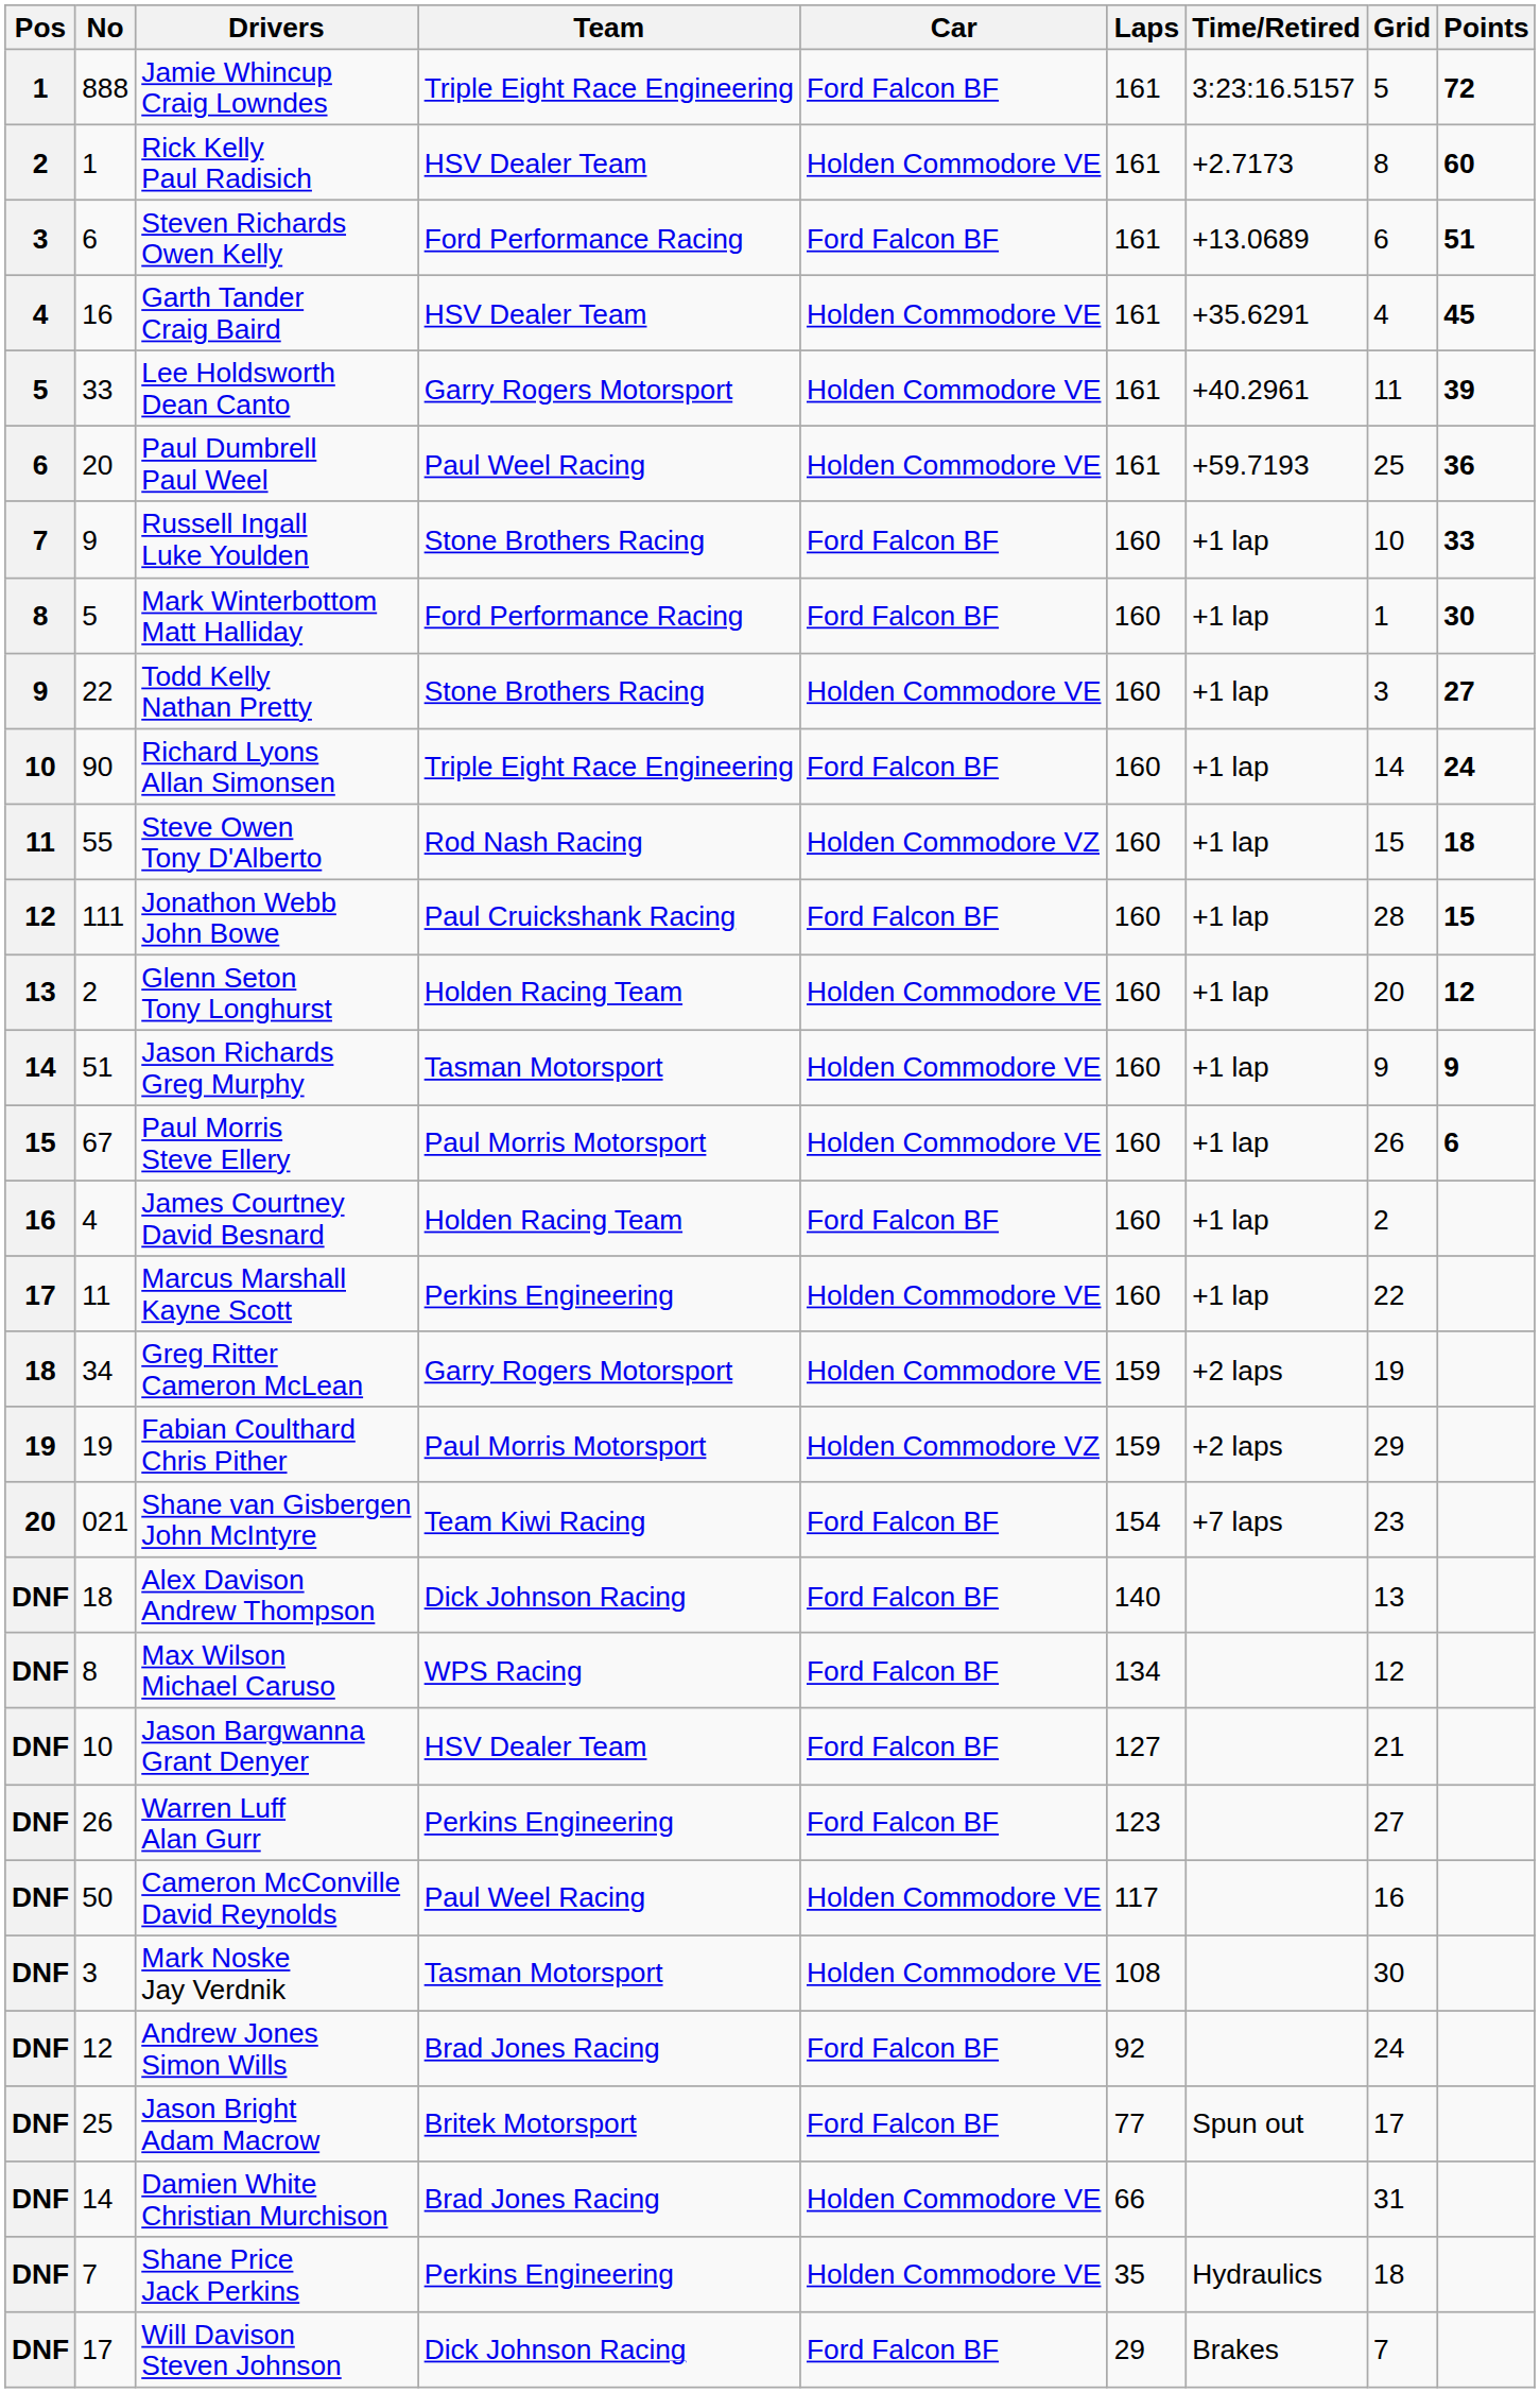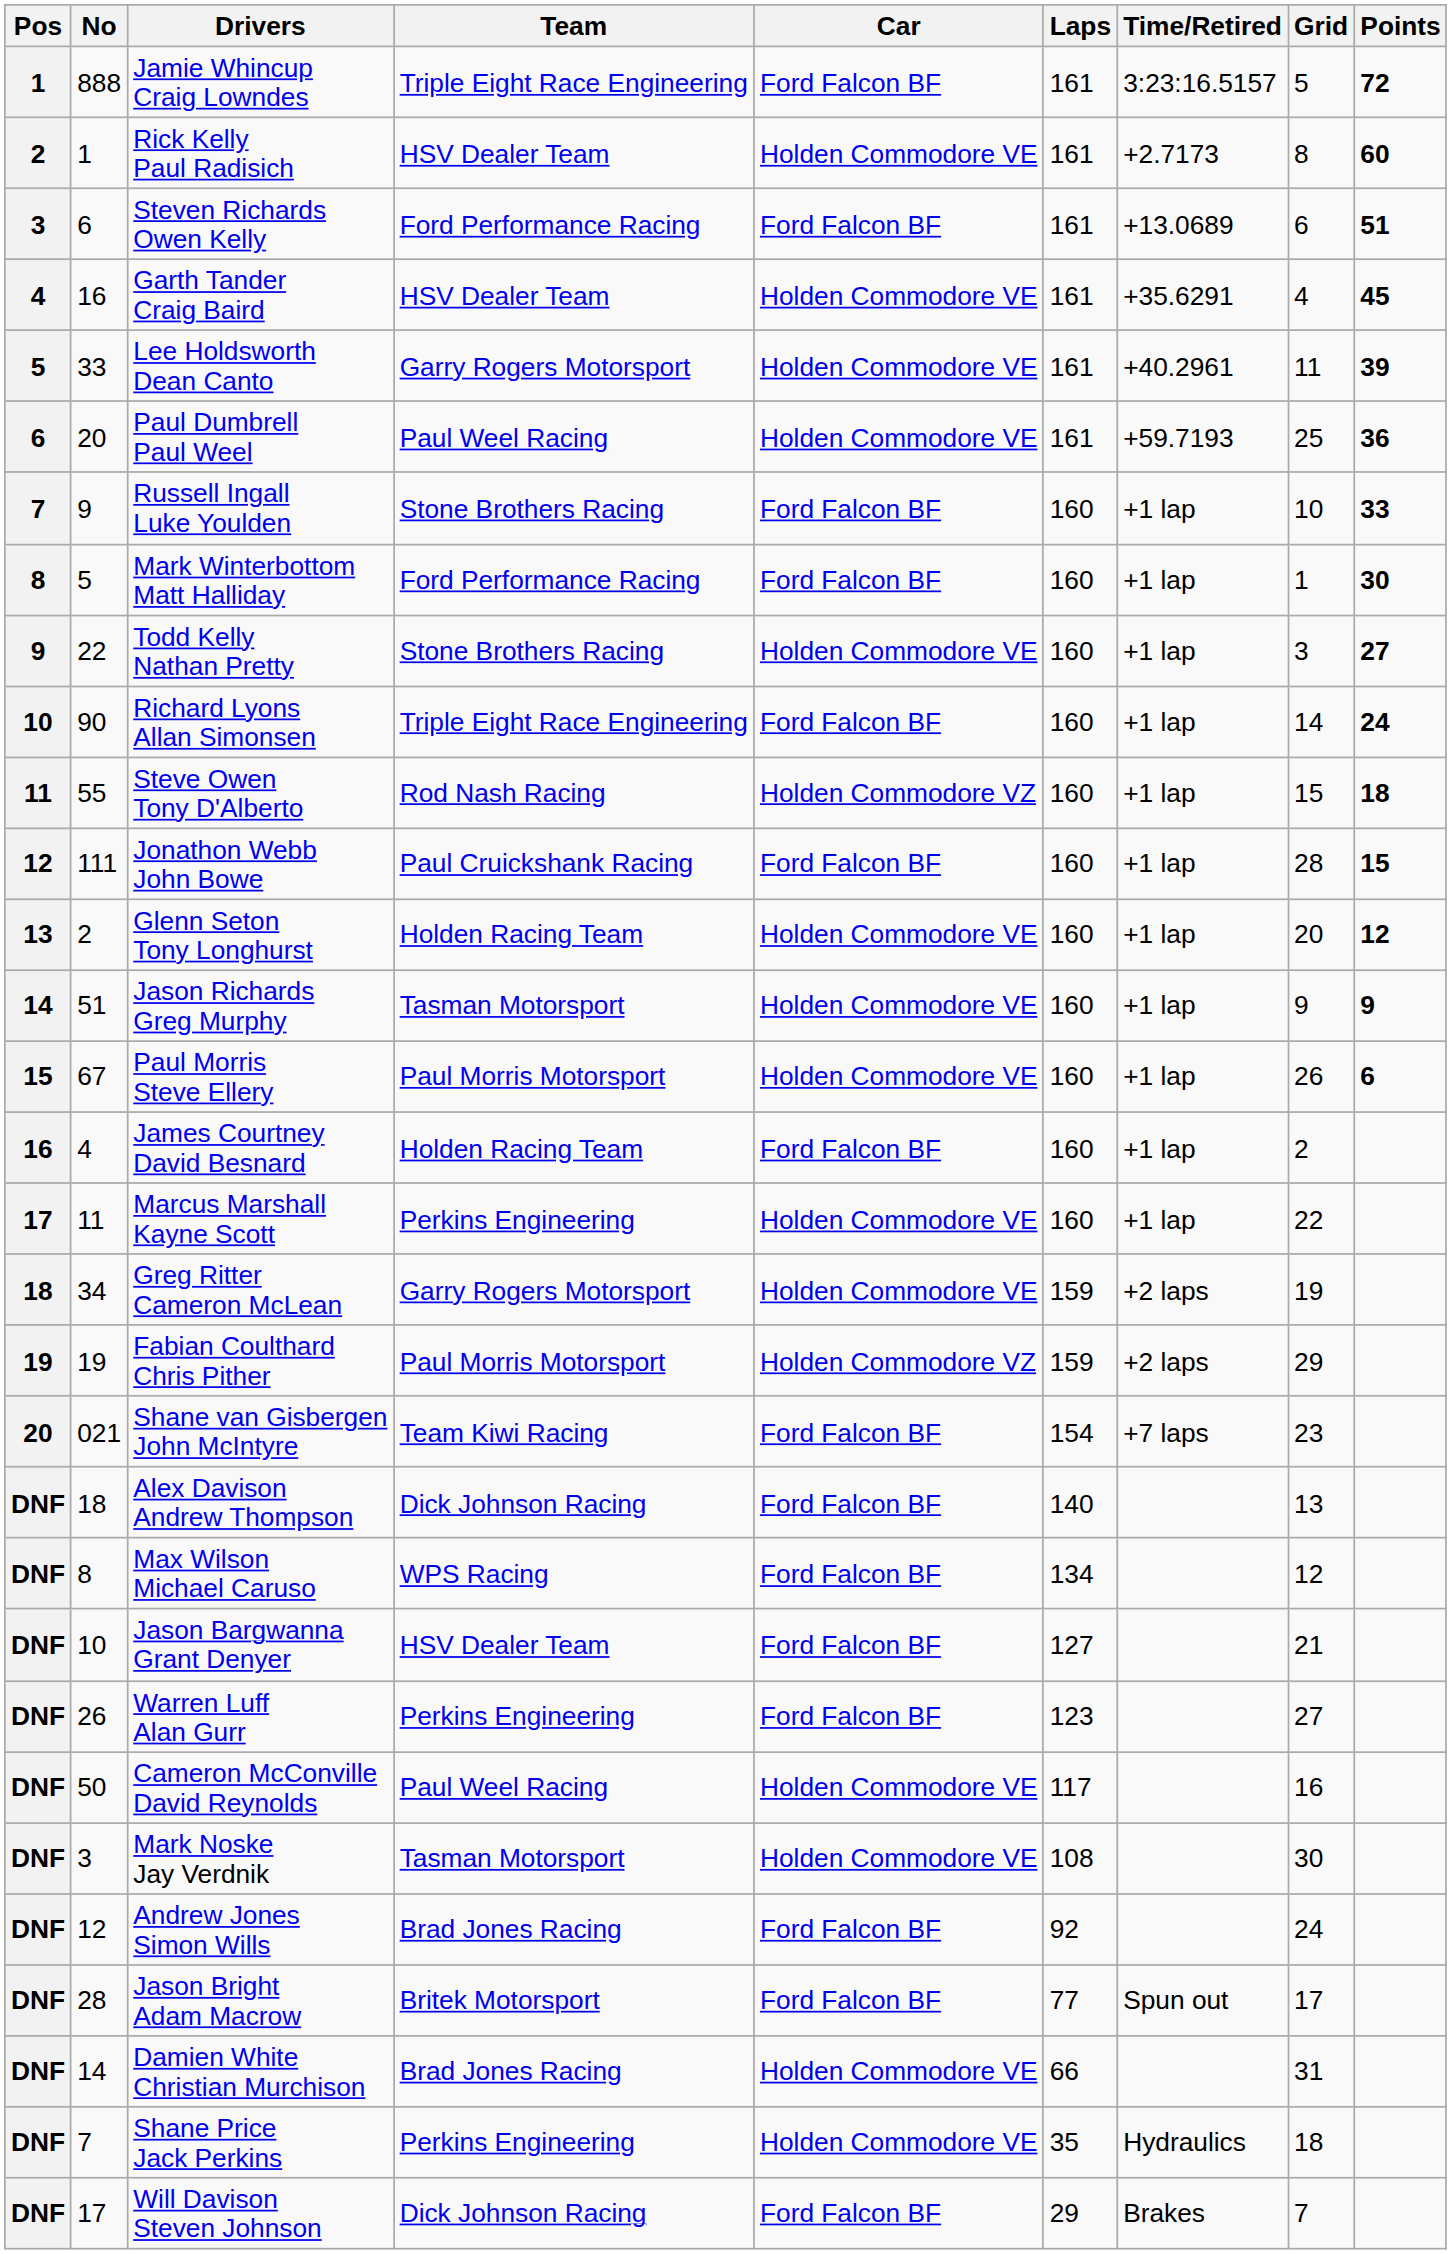 <table class="wikitable" style="font-size: 95%;">
 <tr>
 <th>Pos</th>
 <th>No</th>
 <th>Drivers</th>
 <th>Team</th>
 <th>Car</th>
 <th>Laps</th>
 <th>Time/Retired</th>
 <th>Grid</th>
 <th>Points</th>
 </tr>
 <tr>
 <th>1</th>
 <td>888</td>
 <td> <a href='#'>Jamie Whincup</a><br> <a href='#'>Craig Lowndes</a></td>
 <td><a href='#'>Triple Eight Race Engineering</a></td>
 <td><a href='#'>Ford Falcon BF</a></td>
 <td>161</td>
 <td>3:23:16.5157</td>
 <td>5</td>
 <td><strong>72</strong></td>
 </tr>
 <tr>
 <th>2</th>
 <td>1</td>
 <td> <a href='#'>Rick Kelly</a><br> <a href='#'>Paul Radisich</a></td>
 <td><a href='#'>HSV Dealer Team</a></td>
 <td><a href='#'>Holden Commodore VE</a></td>
 <td>161</td>
 <td>+2.7173</td>
 <td>8</td>
 <td><strong>60</strong></td>
 </tr>
 <tr>
 <th>3</th>
 <td>6</td>
 <td> <a href='#'>Steven Richards</a><br> <a href='#'>Owen Kelly</a></td>
 <td><a href='#'>Ford Performance Racing</a></td>
 <td><a href='#'>Ford Falcon BF</a></td>
 <td>161</td>
 <td>+13.0689</td>
 <td>6</td>
 <td><strong>51</strong></td>
 </tr>
 <tr>
 <th>4</th>
 <td>16</td>
 <td> <a href='#'>Garth Tander</a><br> <a href='#'>Craig Baird</a></td>
 <td><a href='#'>HSV Dealer Team</a></td>
 <td><a href='#'>Holden Commodore VE</a></td>
 <td>161</td>
 <td>+35.6291</td>
 <td>4</td>
 <td><strong>45</strong></td>
 </tr>
 <tr>
 <th>5</th>
 <td>33</td>
 <td> <a href='#'>Lee Holdsworth</a><br> <a href='#'>Dean Canto</a></td>
 <td><a href='#'>Garry Rogers Motorsport</a></td>
 <td><a href='#'>Holden Commodore VE</a></td>
 <td>161</td>
 <td>+40.2961</td>
 <td>11</td>
 <td><strong>39</strong></td>
 </tr>
 <tr>
 <th>6</th>
 <td>20</td>
 <td> <a href='#'>Paul Dumbrell</a><br> <a href='#'>Paul Weel</a></td>
 <td><a href='#'>Paul Weel Racing</a></td>
 <td><a href='#'>Holden Commodore VE</a></td>
 <td>161</td>
 <td>+59.7193</td>
 <td>25</td>
 <td><strong>36</strong></td>
 </tr>
 <tr>
 <th>7</th>
 <td>9</td>
 <td> <a href='#'>Russell Ingall</a><br> <a href='#'>Luke Youlden</a></td>
 <td><a href='#'>Stone Brothers Racing</a></td>
 <td><a href='#'>Ford Falcon BF</a></td>
 <td>160</td>
 <td>+1 lap</td>
 <td>10</td>
 <td><strong>33</strong></td>
 </tr>
 <tr>
 <th>8</th>
 <td>5</td>
 <td> <a href='#'>Mark Winterbottom</a><br> <a href='#'>Matt Halliday</a></td>
 <td><a href='#'>Ford Performance Racing</a></td>
 <td><a href='#'>Ford Falcon BF</a></td>
 <td>160</td>
 <td>+1 lap</td>
 <td>1</td>
 <td><strong>30</strong></td>
 </tr>
 <tr>
 <th>9</th>
 <td>22</td>
 <td> <a href='#'>Todd Kelly</a><br> <a href='#'>Nathan Pretty</a></td>
 <td><a href='#'>Stone Brothers Racing</a></td>
 <td><a href='#'>Holden Commodore VE</a></td>
 <td>160</td>
 <td>+1 lap</td>
 <td>3</td>
 <td><strong>27</strong></td>
 </tr>
 <tr>
 <th>10</th>
 <td>90</td>
 <td> <a href='#'>Richard Lyons</a><br> <a href='#'>Allan Simonsen</a></td>
 <td><a href='#'>Triple Eight Race Engineering</a></td>
 <td><a href='#'>Ford Falcon BF</a></td>
 <td>160</td>
 <td>+1 lap</td>
 <td>14</td>
 <td><strong>24</strong></td>
 </tr>
 <tr>
 <th>11</th>
 <td>55</td>
 <td> <a href='#'>Steve Owen</a><br> <a href='#'>Tony D'Alberto</a></td>
 <td><a href='#'>Rod Nash Racing</a></td>
 <td><a href='#'>Holden Commodore VZ</a></td>
 <td>160</td>
 <td>+1 lap</td>
 <td>15</td>
 <td><strong>18</strong></td>
 </tr>
 <tr>
 <th>12</th>
 <td>111</td>
 <td> <a href='#'>Jonathon Webb</a><br> <a href='#'>John Bowe</a></td>
 <td><a href='#'>Paul Cruickshank Racing</a></td>
 <td><a href='#'>Ford Falcon BF</a></td>
 <td>160</td>
 <td>+1 lap</td>
 <td>28</td>
 <td><strong>15</strong></td>
 </tr>
 <tr>
 <th>13</th>
 <td>2</td>
 <td> <a href='#'>Glenn Seton</a><br> <a href='#'>Tony Longhurst</a></td>
 <td><a href='#'>Holden Racing Team</a></td>
 <td><a href='#'>Holden Commodore VE</a></td>
 <td>160</td>
 <td>+1 lap</td>
 <td>20</td>
 <td><strong>12</strong></td>
 </tr>
 <tr>
 <th>14</th>
 <td>51</td>
 <td> <a href='#'>Jason Richards</a><br> <a href='#'>Greg Murphy</a></td>
 <td><a href='#'>Tasman Motorsport</a></td>
 <td><a href='#'>Holden Commodore VE</a></td>
 <td>160</td>
 <td>+1 lap</td>
 <td>9</td>
 <td><strong>9</strong></td>
 </tr>
 <tr>
 <th>15</th>
 <td>67</td>
 <td> <a href='#'>Paul Morris</a><br> <a href='#'>Steve Ellery</a></td>
 <td><a href='#'>Paul Morris Motorsport</a></td>
 <td><a href='#'>Holden Commodore VE</a></td>
 <td>160</td>
 <td>+1 lap</td>
 <td>26</td>
 <td><strong>6</strong></td>
 </tr>
 <tr>
 <th>16</th>
 <td>4</td>
 <td> <a href='#'>James Courtney</a><br> <a href='#'>David Besnard</a></td>
 <td><a href='#'>Holden Racing Team</a></td>
 <td><a href='#'>Ford Falcon BF</a></td>
 <td>160</td>
 <td>+1 lap</td>
 <td>2</td>
 <td></td>
 </tr>
 <tr>
 <th>17</th>
 <td>11</td>
 <td> <a href='#'>Marcus Marshall</a><br> <a href='#'>Kayne Scott</a></td>
 <td><a href='#'>Perkins Engineering</a></td>
 <td><a href='#'>Holden Commodore VE</a></td>
 <td>160</td>
 <td>+1 lap</td>
 <td>22</td>
 <td></td>
 </tr>
 <tr>
 <th>18</th>
 <td>34</td>
 <td> <a href='#'>Greg Ritter</a><br> <a href='#'>Cameron McLean</a></td>
 <td><a href='#'>Garry Rogers Motorsport</a></td>
 <td><a href='#'>Holden Commodore VE</a></td>
 <td>159</td>
 <td>+2 laps</td>
 <td>19</td>
 <td></td>
 </tr>
 <tr>
 <th>19</th>
 <td>19</td>
 <td> <a href='#'>Fabian Coulthard</a><br> <a href='#'>Chris Pither</a></td>
 <td><a href='#'>Paul Morris Motorsport</a></td>
 <td><a href='#'>Holden Commodore VZ</a></td>
 <td>159</td>
 <td>+2 laps</td>
 <td>29</td>
 <td></td>
 </tr>
 <tr>
 <th>20</th>
 <td>021</td>
 <td> <a href='#'>Shane van Gisbergen</a><br> <a href='#'>John McIntyre</a></td>
 <td><a href='#'>Team Kiwi Racing</a></td>
 <td><a href='#'>Ford Falcon BF</a></td>
 <td>154</td>
 <td>+7 laps</td>
 <td>23</td>
 <td></td>
 </tr>
 <tr>
 <th>DNF</th>
 <td>18</td>
 <td> <a href='#'>Alex Davison</a><br> <a href='#'>Andrew Thompson</a></td>
 <td><a href='#'>Dick Johnson Racing</a></td>
 <td><a href='#'>Ford Falcon BF</a></td>
 <td>140</td>
 <td></td>
 <td>13</td>
 <td></td>
 </tr>
 <tr>
 <th>DNF</th>
 <td>8</td>
 <td> <a href='#'>Max Wilson</a><br> <a href='#'>Michael Caruso</a></td>
 <td><a href='#'>WPS Racing</a></td>
 <td><a href='#'>Ford Falcon BF</a></td>
 <td>134</td>
 <td></td>
 <td>12</td>
 <td></td>
 </tr>
 <tr>
 <th>DNF</th>
 <td>10</td>
 <td> <a href='#'>Jason Bargwanna</a><br> <a href='#'>Grant Denyer</a></td>
 <td><a href='#'>HSV Dealer Team</a></td>
 <td><a href='#'>Ford Falcon BF</a></td>
 <td>127</td>
 <td></td>
 <td>21</td>
 <td></td>
 </tr>
 <tr>
 <th>DNF</th>
 <td>26</td>
 <td> <a href='#'>Warren Luff</a><br> <a href='#'>Alan Gurr</a></td>
 <td><a href='#'>Perkins Engineering</a></td>
 <td><a href='#'>Ford Falcon BF</a></td>
 <td>123</td>
 <td></td>
 <td>27</td>
 <td></td>
 </tr>
 <tr>
 <th>DNF</th>
 <td>50</td>
 <td> <a href='#'>Cameron McConville</a><br> <a href='#'>David Reynolds</a></td>
 <td><a href='#'>Paul Weel Racing</a></td>
 <td><a href='#'>Holden Commodore VE</a></td>
 <td>117</td>
 <td></td>
 <td>16</td>
 <td></td>
 </tr>
 <tr>
 <th>DNF</th>
 <td>3</td>
 <td> <a href='#'>Mark Noske</a><br> Jay Verdnik</td>
 <td><a href='#'>Tasman Motorsport</a></td>
 <td><a href='#'>Holden Commodore VE</a></td>
 <td>108</td>
 <td></td>
 <td>30</td>
 <td></td>
 </tr>
 <tr>
 <th>DNF</th>
 <td>12</td>
 <td> <a href='#'>Andrew Jones</a><br> <a href='#'>Simon Wills</a></td>
 <td><a href='#'>Brad Jones Racing</a></td>
 <td><a href='#'>Ford Falcon BF</a></td>
 <td>92</td>
 <td></td>
 <td>24</td>
 <td></td>
 </tr>
 <tr>
 <th>DNF</th>
-<td>25</td>
+<td>28</td>
 <td> <a href='#'>Jason Bright</a><br> <a href='#'>Adam Macrow</a></td>
 <td><a href='#'>Britek Motorsport</a></td>
 <td><a href='#'>Ford Falcon BF</a></td>
 <td>77</td>
 <td>Spun out</td>
 <td>17</td>
 <td></td>
 </tr>
 <tr>
 <th>DNF</th>
 <td>14</td>
 <td> <a href='#'>Damien White</a><br> <a href='#'>Christian Murchison</a></td>
 <td><a href='#'>Brad Jones Racing</a></td>
 <td><a href='#'>Holden Commodore VE</a></td>
 <td>66</td>
 <td></td>
 <td>31</td>
 <td></td>
 </tr>
 <tr>
 <th>DNF</th>
 <td>7</td>
 <td> <a href='#'>Shane Price</a><br> <a href='#'>Jack Perkins</a></td>
 <td><a href='#'>Perkins Engineering</a></td>
 <td><a href='#'>Holden Commodore VE</a></td>
 <td>35</td>
 <td>Hydraulics</td>
 <td>18</td>
 <td></td>
 </tr>
 <tr>
 <th>DNF</th>
 <td>17</td>
 <td> <a href='#'>Will Davison</a><br> <a href='#'>Steven Johnson</a></td>
 <td><a href='#'>Dick Johnson Racing</a></td>
 <td><a href='#'>Ford Falcon BF</a></td>
 <td>29</td>
 <td>Brakes</td>
 <td>7</td>
 <td></td>
 </tr>
 </table>
